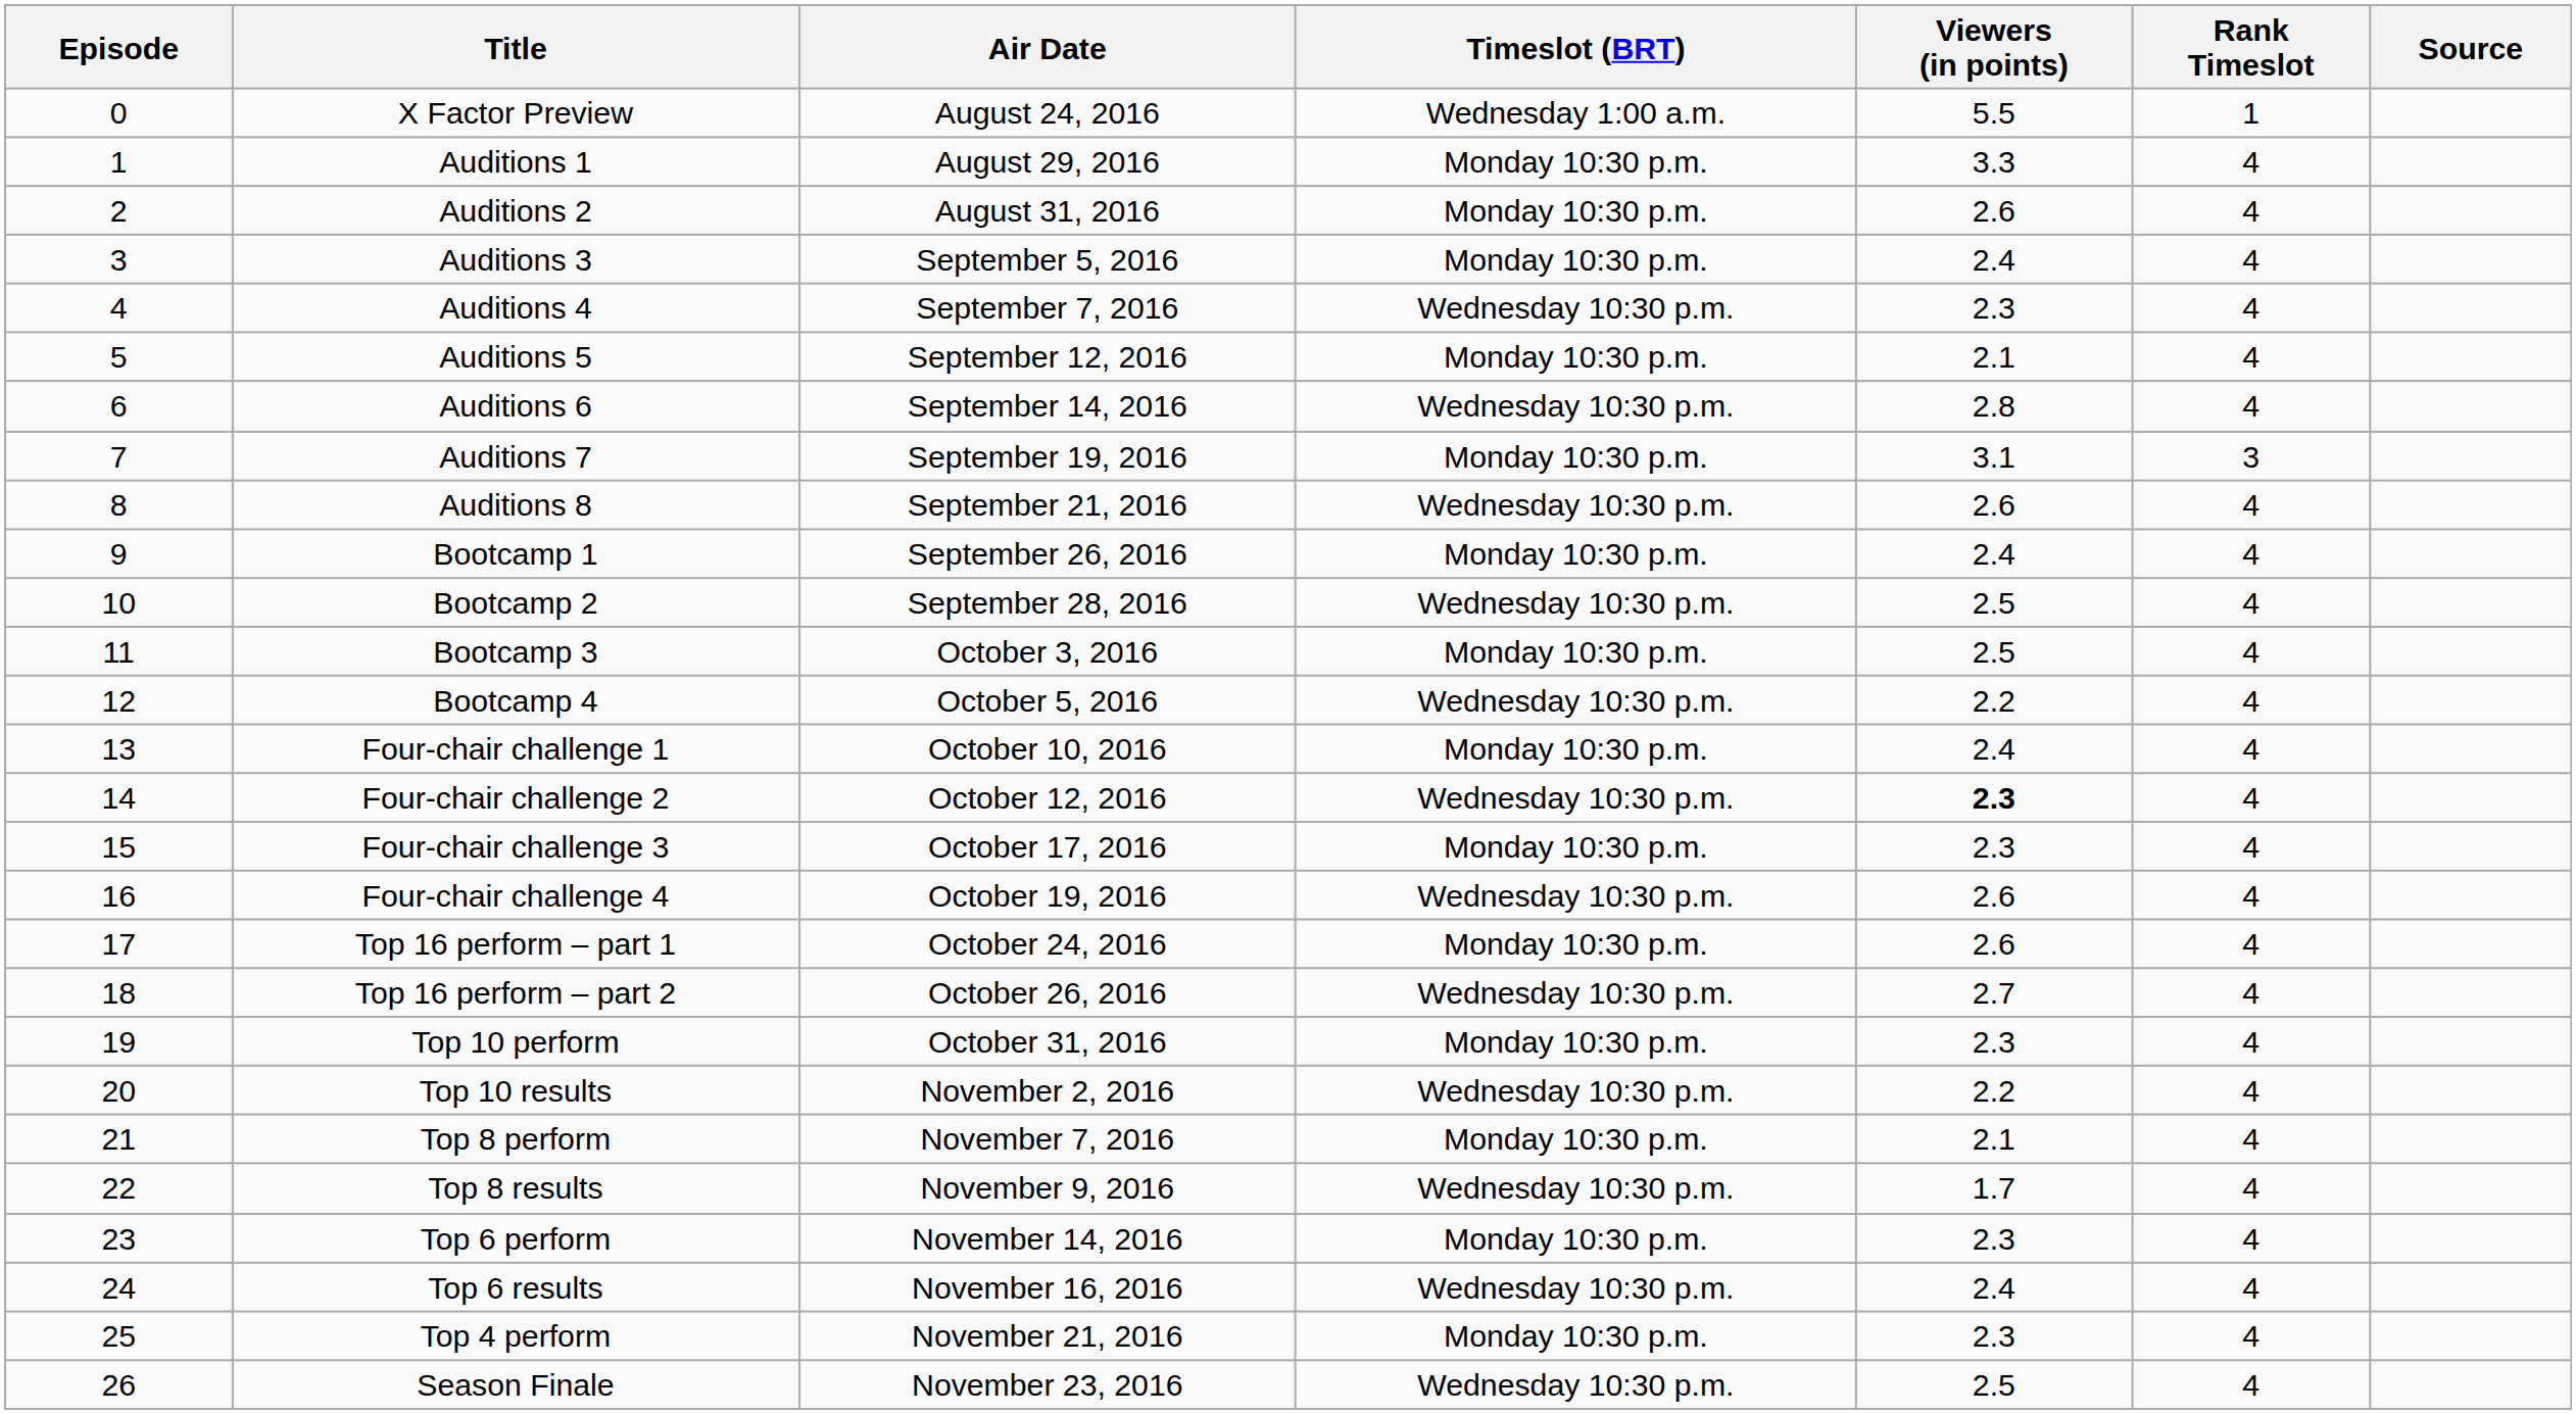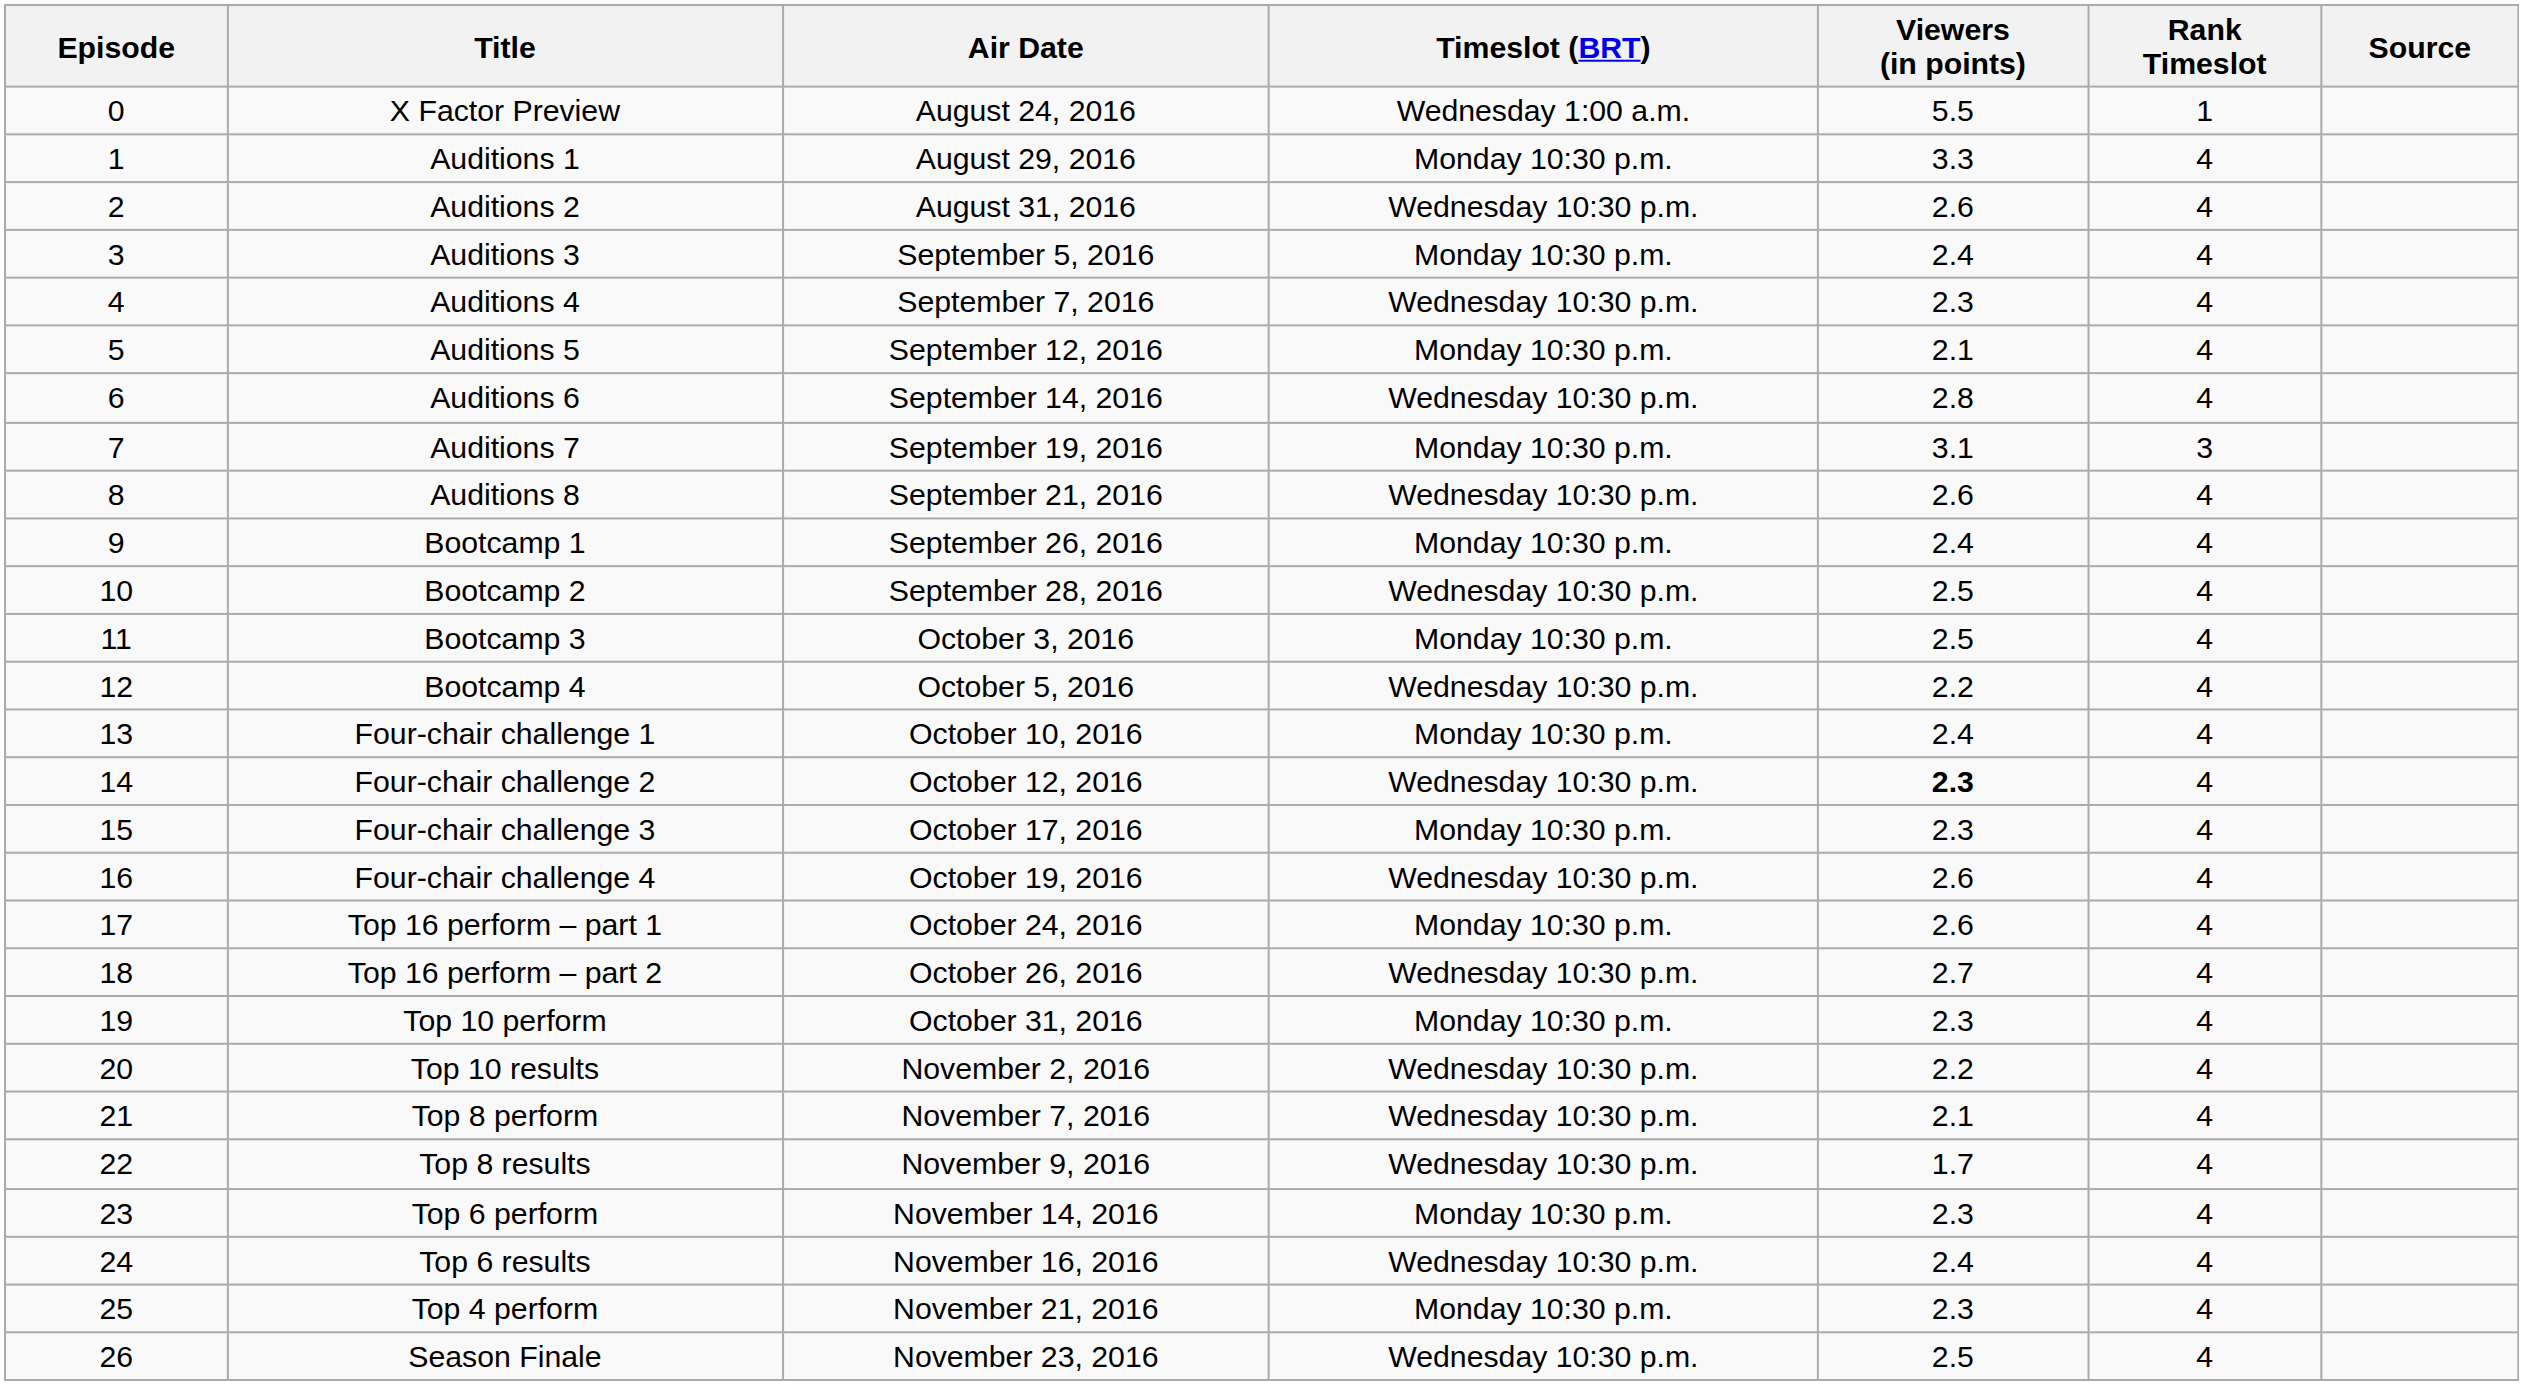 <table class="wikitable sortable" style="text-align:center; font-size:95%; width: 100%">
 <tr>
 <th>Episode</th>
 <th>Title</th>
 <th>Air Date</th>
 <th>Timeslot (<a href='#'>BRT</a>)</th>
 <th>Viewers<br>(in points)</th>
 <th>Rank<br>Timeslot</th>
 <th>Source</th>
 </tr>
 <tr>
 <td>0</td>
 <td>X Factor Preview</td>
 <td>August 24, 2016</td>
 <td>Wednesday 1:00 a.m.</td>
 <td>5.5</td>
 <td>1</td>
 <td></td>
 </tr>
 <tr>
 <td>1</td>
 <td>Auditions 1</td>
 <td>August 29, 2016</td>
 <td>Monday 10:30 p.m.</td>
 <td>3.3</td>
 <td>4</td>
 <td></td>
 </tr>
 <tr>
 <td>2</td>
 <td>Auditions 2</td>
 <td>August 31, 2016</td>
-<td>Monday 10:30 p.m.</td>
+<td>Wednesday 10:30 p.m.</td>
 <td>2.6</td>
 <td>4</td>
 <td></td>
 </tr>
 <tr>
 <td>3</td>
 <td>Auditions 3</td>
 <td>September 5, 2016</td>
 <td>Monday 10:30 p.m.</td>
 <td>2.4</td>
 <td>4</td>
 <td></td>
 </tr>
 <tr>
 <td>4</td>
 <td>Auditions 4</td>
 <td>September 7, 2016</td>
 <td>Wednesday 10:30 p.m.</td>
 <td>2.3</td>
 <td>4</td>
 <td></td>
 </tr>
 <tr>
 <td>5</td>
 <td>Auditions 5</td>
 <td>September 12, 2016</td>
 <td>Monday 10:30 p.m.</td>
 <td>2.1</td>
 <td>4</td>
 <td></td>
 </tr>
 <tr>
 <td>6</td>
 <td>Auditions 6</td>
 <td>September 14, 2016</td>
 <td>Wednesday 10:30 p.m.</td>
 <td>2.8</td>
 <td>4</td>
 <td></td>
 </tr>
 <tr>
 <td>7</td>
 <td>Auditions 7</td>
 <td>September 19, 2016</td>
 <td>Monday 10:30 p.m.</td>
 <td>3.1</td>
 <td>3</td>
 <td></td>
 </tr>
 <tr>
 <td>8</td>
 <td>Auditions 8</td>
 <td>September 21, 2016</td>
 <td>Wednesday 10:30 p.m.</td>
 <td>2.6</td>
 <td>4</td>
 <td></td>
 </tr>
 <tr>
 <td>9</td>
 <td>Bootcamp 1</td>
 <td>September 26, 2016</td>
 <td>Monday 10:30 p.m.</td>
 <td>2.4</td>
 <td>4</td>
 <td></td>
 </tr>
 <tr>
 <td>10</td>
 <td>Bootcamp 2</td>
 <td>September 28, 2016</td>
 <td>Wednesday 10:30 p.m.</td>
 <td>2.5</td>
 <td>4</td>
 <td></td>
 </tr>
 <tr>
 <td>11</td>
 <td>Bootcamp 3</td>
 <td>October 3, 2016</td>
 <td>Monday 10:30 p.m.</td>
 <td>2.5</td>
 <td>4</td>
 <td></td>
 </tr>
 <tr>
 <td>12</td>
 <td>Bootcamp 4</td>
 <td>October 5, 2016</td>
 <td>Wednesday 10:30 p.m.</td>
 <td>2.2</td>
 <td>4</td>
 <td></td>
 </tr>
 <tr>
 <td>13</td>
 <td>Four-chair challenge 1</td>
 <td>October 10, 2016</td>
 <td>Monday 10:30 p.m.</td>
 <td>2.4</td>
 <td>4</td>
 <td></td>
 </tr>
 <tr>
 <td>14</td>
 <td>Four-chair challenge 2</td>
 <td>October 12, 2016</td>
 <td>Wednesday 10:30 p.m.</td>
 <td><strong>2.3</strong></td>
 <td>4</td>
 <td></td>
 </tr>
 <tr>
 <td>15</td>
 <td>Four-chair challenge 3</td>
 <td>October 17, 2016</td>
 <td>Monday 10:30 p.m.</td>
 <td>2.3</td>
 <td>4</td>
 <td></td>
 </tr>
 <tr>
 <td>16</td>
 <td>Four-chair challenge 4</td>
 <td>October 19, 2016</td>
 <td>Wednesday 10:30 p.m.</td>
 <td>2.6</td>
 <td>4</td>
 <td></td>
 </tr>
 <tr>
 <td>17</td>
 <td>Top 16 perform – part 1</td>
 <td>October 24, 2016</td>
 <td>Monday 10:30 p.m.</td>
 <td>2.6</td>
 <td>4</td>
 <td></td>
 </tr>
 <tr>
 <td>18</td>
 <td>Top 16 perform – part 2</td>
 <td>October 26, 2016</td>
 <td>Wednesday 10:30 p.m.</td>
 <td>2.7</td>
 <td>4</td>
 <td></td>
 </tr>
 <tr>
 <td>19</td>
 <td>Top 10 perform</td>
 <td>October 31, 2016</td>
 <td>Monday 10:30 p.m.</td>
 <td>2.3</td>
 <td>4</td>
 <td></td>
 </tr>
 <tr>
 <td>20</td>
 <td>Top 10 results</td>
 <td>November 2, 2016</td>
 <td>Wednesday 10:30 p.m.</td>
 <td>2.2</td>
 <td>4</td>
 <td></td>
 </tr>
 <tr>
 <td>21</td>
 <td>Top 8 perform</td>
 <td>November 7, 2016</td>
-<td>Monday 10:30 p.m.</td>
+<td>Wednesday 10:30 p.m.</td>
 <td>2.1</td>
 <td>4</td>
 <td></td>
 </tr>
 <tr>
 <td>22</td>
 <td>Top 8 results</td>
 <td>November 9, 2016</td>
 <td>Wednesday 10:30 p.m.</td>
 <td>1.7</td>
 <td>4</td>
 <td></td>
 </tr>
 <tr>
 <td>23</td>
 <td>Top 6 perform</td>
 <td>November 14, 2016</td>
 <td>Monday 10:30 p.m.</td>
 <td>2.3</td>
 <td>4</td>
 <td></td>
 </tr>
 <tr>
 <td>24</td>
 <td>Top 6 results</td>
 <td>November 16, 2016</td>
 <td>Wednesday 10:30 p.m.</td>
 <td>2.4</td>
 <td>4</td>
 <td></td>
 </tr>
 <tr>
 <td>25</td>
 <td>Top 4 perform</td>
 <td>November 21, 2016</td>
 <td>Monday 10:30 p.m.</td>
 <td>2.3</td>
 <td>4</td>
 <td></td>
 </tr>
 <tr>
 <td>26</td>
 <td>Season Finale</td>
 <td>November 23, 2016</td>
 <td>Wednesday 10:30 p.m.</td>
 <td>2.5</td>
 <td>4</td>
 <td></td>
 </tr>
 <tr>
 </tr>
 </table>
